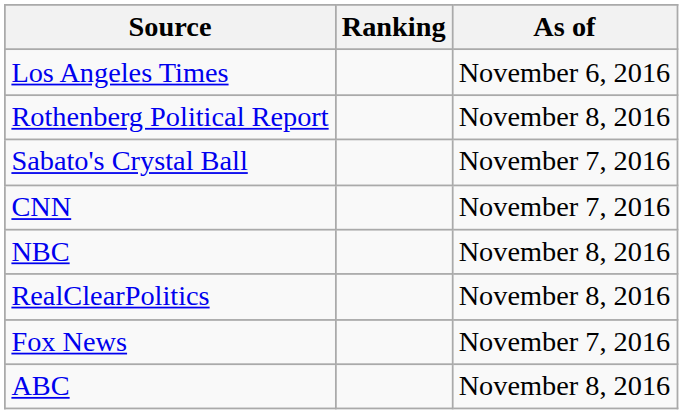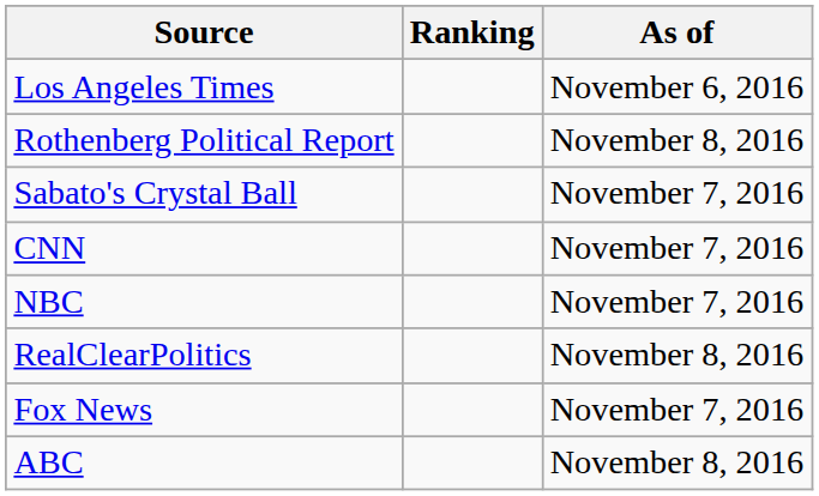 <table class="wikitable" style="text-align:center">
 <tr>
 <th>Source</th>
 <th>Ranking</th>
 <th>As of</th>
 </tr>
 <tr>
 <td align="left"><a href='#'>Los Angeles Times</a></td>
 <td></td>
 <td>November 6, 2016</td>
 </tr>
 <tr>
 <td align=left><a href='#'>Rothenberg Political Report</a></td>
 <td></td>
 <td>November 8, 2016</td>
 </tr>
 <tr>
 <td align="left"><a href='#'>Sabato's Crystal Ball</a></td>
 <td></td>
 <td>November 7, 2016</td>
 </tr>
 <tr>
 <td align="left"><a href='#'>CNN</a></td>
 <td></td>
 <td>November 7, 2016</td>
 </tr>
 <tr>
 <td align="left"><a href='#'>NBC</a></td>
 <td></td>
-<td>November 8, 2016</td>
+<td>November 7, 2016</td>
 </tr>
 <tr>
 <td align="left"><a href='#'>RealClearPolitics</a></td>
 <td></td>
 <td>November 8, 2016</td>
 </tr>
 <tr>
 <td align="left"><a href='#'>Fox News</a></td>
 <td></td>
 <td>November 7, 2016</td>
 </tr>
 <tr>
 <td align="left"><a href='#'>ABC</a></td>
 <td></td>
 <td>November 8, 2016</td>
 </tr>
 </table>
